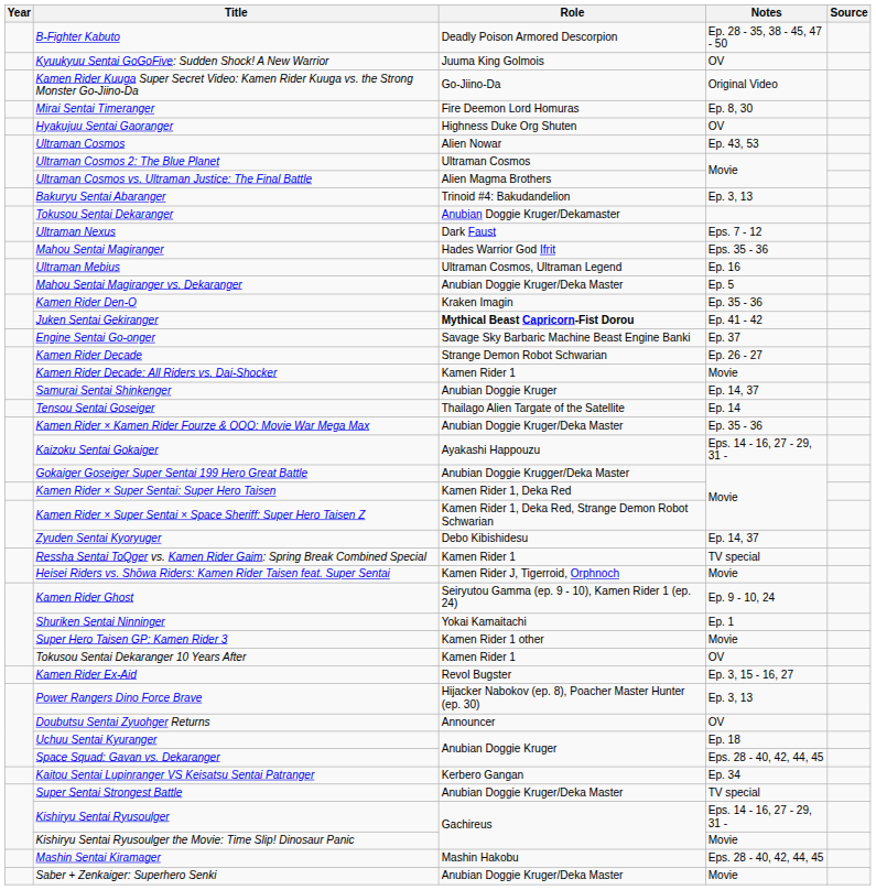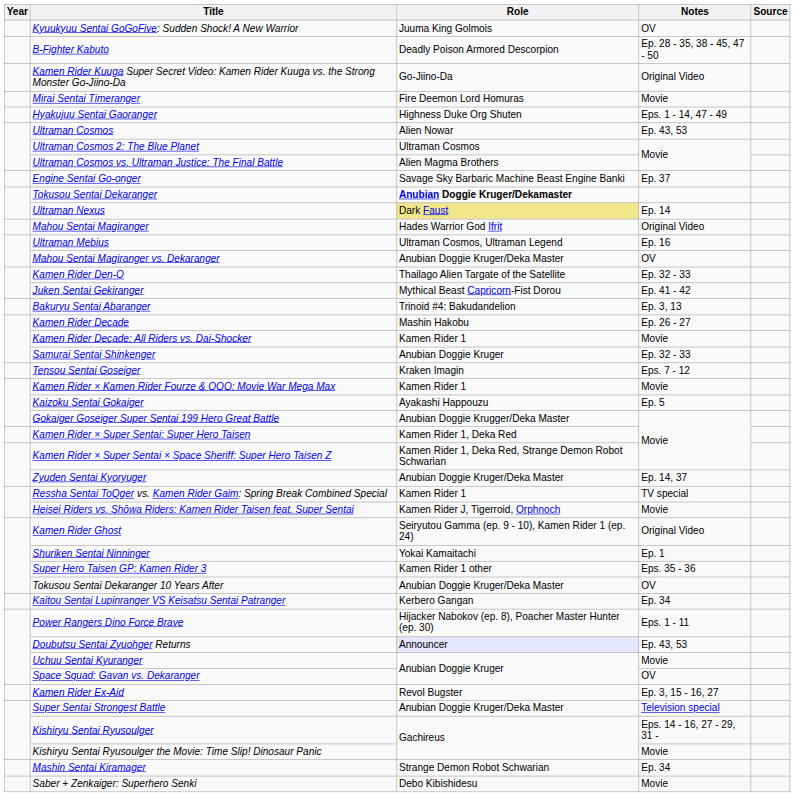 <table class="wikitable sortable plainrowheaders">
 <tr>
 <th>Year</th>
 <th>Title</th>
 <th>Role</th>
 <th class="unsortable">Notes</th>
 <th class="unsortable">Source</th>
 </tr>
 <tr>
 <td></td>
-<td><em><a href='#'>B-Fighter Kabuto</a></em></td>
-<td>Deadly Poison Armored Descorpion</td>
-<td>Ep. 28 - 35, 38 - 45, 47 - 50</td>
+<td><em><a href='#'>Kyuukyuu Sentai GoGoFive</a>: Sudden Shock! A New Warrior</em></td>
+<td>Juuma King Golmois</td>
+<td>OV</td>
 <td></td>
 </tr>
 <tr>
 <td></td>
-<td><em><a href='#'>Kyuukyuu Sentai GoGoFive</a>: Sudden Shock! A New Warrior</em></td>
-<td>Juuma King Golmois</td>
-<td>OV</td>
+<td><em><a href='#'>B-Fighter Kabuto</a></em></td>
+<td>Deadly Poison Armored Descorpion</td>
+<td>Ep. 28 - 35, 38 - 45, 47 - 50</td>
 <td></td>
 </tr>
 <tr>
 <td></td>
 <td><em><a href='#'>Kamen Rider Kuuga</a> Super Secret Video: Kamen Rider Kuuga vs. the Strong Monster Go-Jiino-Da</em></td>
 <td>Go-Jiino-Da</td>
 <td>Original Video</td>
 <td></td>
 </tr>
 <tr>
 <td></td>
 <td><em><a href='#'>Mirai Sentai Timeranger</a></em></td>
 <td>Fire Deemon Lord Homuras</td>
-<td>Ep. 8, 30</td>
+<td>Movie</td>
 <td></td>
 </tr>
 <tr>
 <td></td>
 <td><em><a href='#'>Hyakujuu Sentai Gaoranger</a></em></td>
 <td>Highness Duke Org Shuten</td>
-<td>OV</td>
+<td>Eps. 1 - 14, 47 - 49</td>
 <td></td>
 </tr>
 <tr>
 <td rowspan="3"></td>
 <td><em><a href='#'>Ultraman Cosmos</a></em></td>
 <td>Alien Nowar</td>
 <td>Ep. 43, 53</td>
 <td></td>
 </tr>
 <tr>
 <td><em><a href='#'>Ultraman Cosmos 2: The Blue Planet</a></em></td>
 <td>Ultraman Cosmos</td>
 <td rowspan="2">Movie</td>
 <td></td>
 </tr>
 <tr>
 <td><em><a href='#'>Ultraman Cosmos vs. Ultraman Justice: The Final Battle</a></em></td>
 <td>Alien Magma Brothers</td>
 <td></td>
 </tr>
 <tr>
 <td></td>
-<td><em><a href='#'>Bakuryu Sentai Abaranger</a></em></td>
-<td>Trinoid #4: Bakudandelion</td>
-<td>Ep. 3, 13</td>
+<td><em><a href='#'>Engine Sentai Go-onger</a></em></td>
+<td>Savage Sky Barbaric Machine Beast Engine Banki</td>
+<td>Ep. 37</td>
 <td></td>
 </tr>
 <tr>
 <td rowspan="2"></td>
 <td><em><a href='#'>Tokusou Sentai Dekaranger</a></em></td>
-<td><a href='#'>Anubian</a> Doggie Kruger/Dekamaster</td>
+<td><strong><a href='#'>Anubian</a> Doggie Kruger/Dekamaster</strong></td>
 <td></td>
 <td></td>
 </tr>
 <tr>
 <td><em><a href='#'>Ultraman Nexus</a></em></td>
-<td>Dark <a href='#'>Faust</a></td>
-<td>Eps. 7 - 12</td>
+<td style="background: khaki;">Dark <a href='#'>Faust</a></td>
+<td>Ep. 14</td>
 <td></td>
 </tr>
 <tr>
 <td></td>
 <td><em><a href='#'>Mahou Sentai Magiranger</a></em></td>
 <td>Hades Warrior God <a href='#'>Ifrit</a></td>
-<td>Eps. 35 - 36</td>
+<td>Original Video</td>
 <td></td>
 </tr>
 <tr>
 <td rowspan="2"></td>
 <td><em><a href='#'>Ultraman Mebius</a></em></td>
 <td>Ultraman Cosmos, Ultraman Legend</td>
 <td>Ep. 16</td>
 <td></td>
 </tr>
 <tr>
 <td><em><a href='#'>Mahou Sentai Magiranger vs. Dekaranger</a></em></td>
 <td>Anubian Doggie Kruger/Deka Master</td>
-<td>Ep. 5</td>
+<td>OV</td>
 <td></td>
 </tr>
 <tr>
 <td rowspan="2"></td>
 <td><em><a href='#'>Kamen Rider Den-O</a></em></td>
-<td>Kraken Imagin</td>
-<td>Ep. 35 - 36</td>
+<td>Thailago Alien Targate of the Satellite</td>
+<td>Ep. 32 - 33</td>
 <td></td>
 </tr>
 <tr>
 <td><em><a href='#'>Juken Sentai Gekiranger</a></em></td>
-<td><strong>Mythical Beast <a href='#'>Capricorn</a>-Fist Dorou</strong></td>
+<td>Mythical Beast <a href='#'>Capricorn</a>-Fist Dorou</td>
 <td>Ep. 41 - 42</td>
 <td></td>
 </tr>
 <tr>
 <td></td>
-<td><em><a href='#'>Engine Sentai Go-onger</a></em></td>
-<td>Savage Sky Barbaric Machine Beast Engine Banki</td>
-<td>Ep. 37</td>
+<td><em><a href='#'>Bakuryu Sentai Abaranger</a></em></td>
+<td>Trinoid #4: Bakudandelion</td>
+<td>Ep. 3, 13</td>
 <td></td>
 </tr>
 <tr>
 <td rowspan="3"></td>
 <td><em><a href='#'>Kamen Rider Decade</a></em></td>
-<td>Strange Demon Robot Schwarian</td>
+<td>Mashin Hakobu</td>
 <td>Ep. 26 - 27</td>
 <td></td>
 </tr>
 <tr>
 <td><em><a href='#'>Kamen Rider Decade: All Riders vs. Dai-Shocker</a></em></td>
 <td>Kamen Rider 1</td>
 <td>Movie</td>
 <td></td>
 </tr>
 <tr>
 <td><em><a href='#'>Samurai Sentai Shinkenger</a></em></td>
 <td>Anubian Doggie Kruger</td>
-<td>Ep. 14, 37</td>
+<td>Ep. 32 - 33</td>
 <td></td>
 </tr>
 <tr>
 <td></td>
 <td><em><a href='#'>Tensou Sentai Goseiger</a></em></td>
-<td>Thailago Alien Targate of the Satellite</td>
-<td>Ep. 14</td>
+<td>Kraken Imagin</td>
+<td>Eps. 7 - 12</td>
 <td></td>
 </tr>
 <tr>
 <td rowspan="3"></td>
 <td><em><a href='#'>Kamen Rider × Kamen Rider Fourze & OOO: Movie War Mega Max</a></em></td>
-<td>Anubian Doggie Kruger/Deka Master</td>
-<td>Ep. 35 - 36</td>
+<td>Kamen Rider 1</td>
+<td>Movie</td>
 <td></td>
 </tr>
 <tr>
 <td><em><a href='#'>Kaizoku Sentai Gokaiger</a></em></td>
 <td>Ayakashi Happouzu</td>
-<td>Eps. 14 - 16, 27 - 29, 31 -</td>
+<td>Ep. 5</td>
 <td></td>
 </tr>
 <tr>
 <td><em><a href='#'>Gokaiger Goseiger Super Sentai 199 Hero Great Battle</a></em></td>
 <td>Anubian Doggie Krugger/Deka Master</td>
 <td rowspan="3">Movie</td>
 <td></td>
 </tr>
 <tr>
 <td></td>
 <td><em><a href='#'>Kamen Rider × Super Sentai: Super Hero Taisen</a></em></td>
 <td>Kamen Rider 1, Deka Red</td>
 <td></td>
 </tr>
 <tr>
 <td rowspan="2"></td>
 <td><em><a href='#'>Kamen Rider × Super Sentai × Space Sheriff: Super Hero Taisen Z</a></em></td>
 <td>Kamen Rider 1, Deka Red, Strange Demon Robot Schwarian</td>
 <td></td>
 </tr>
 <tr>
 <td><em><a href='#'>Zyuden Sentai Kyoryuger</a></em></td>
-<td>Debo Kibishidesu</td>
+<td>Anubian Doggie Kruger/Deka Master</td>
 <td>Ep. 14, 37</td>
 <td></td>
 </tr>
 <tr>
 <td rowspan="2"></td>
 <td><em><a href='#'>Ressha Sentai ToQger</a> vs. <a href='#'>Kamen Rider Gaim</a>: Spring Break Combined Special</em></td>
 <td>Kamen Rider 1</td>
 <td>TV special</td>
 <td></td>
 </tr>
 <tr>
 <td><em><a href='#'>Heisei Riders vs. Shōwa Riders: Kamen Rider Taisen feat. Super Sentai</a></em></td>
 <td>Kamen Rider J, Tigerroid, <a href='#'>Orphnoch</a></td>
 <td>Movie</td>
 <td></td>
 </tr>
 <tr>
 <td rowspan="4"></td>
 <td><em><a href='#'>Kamen Rider Ghost</a></em></td>
 <td>Seiryutou Gamma (ep. 9 - 10), Kamen Rider 1 (ep. 24)</td>
-<td>Ep. 9 - 10, 24</td>
+<td>Original Video</td>
 <td></td>
 </tr>
 <tr>
 <td><em><a href='#'>Shuriken Sentai Ninninger</a></em></td>
 <td>Yokai Kamaitachi</td>
 <td>Ep. 1</td>
 <td></td>
 </tr>
 <tr>
 <td><em><a href='#'>Super Hero Taisen GP: Kamen Rider 3</a></em></td>
 <td>Kamen Rider 1 other</td>
+<td>Eps. 35 - 36</td>
+<td></td>
+</tr>
+<tr>
+<td><em>Tokusou Sentai Dekaranger 10 Years After</em></td>
+<td>Anubian Doggie Kruger/Deka Master</td>
+<td>OV</td>
+<td></td>
+</tr>
+<tr>
+<td></td>
+<td><em><a href='#'>Kaitou Sentai Lupinranger VS Keisatsu Sentai Patranger</a></em></td>
+<td>Kerbero Gangan</td>
+<td>Ep. 34</td>
+<td></td>
+</tr>
+<tr>
+<td rowspan="4"></td>
+<td><em><a href='#'>Power Rangers Dino Force Brave</a></em></td>
+<td>Hijacker Nabokov (ep. 8), Poacher Master Hunter (ep. 30)</td>
+<td>Eps. 1 - 11</td>
+<td></td>
+</tr>
+<tr>
+<td><em><a href='#'>Doubutsu Sentai Zyuohger</a> Returns</em></td>
+<td style="background: lavender;">Announcer</td>
+<td>Ep. 43, 53</td>
+<td></td>
+</tr>
+<tr>
+<td><em><a href='#'>Uchuu Sentai Kyuranger</a></em></td>
+<td rowspan="2">Anubian Doggie Kruger</td>
 <td>Movie</td>
 <td></td>
 </tr>
 <tr>
-<td><em>Tokusou Sentai Dekaranger 10 Years After</em></td>
-<td>Kamen Rider 1</td>
+<td><em><a href='#'>Space Squad: Gavan vs. Dekaranger</a></em></td>
 <td>OV</td>
 <td></td>
 </tr>
 <tr>
 <td></td>
 <td><em><a href='#'>Kamen Rider Ex-Aid</a></em></td>
 <td>Revol Bugster</td>
 <td>Ep. 3, 15 - 16, 27</td>
 <td></td>
 </tr>
 <tr>
-<td rowspan="4"></td>
-<td><em><a href='#'>Power Rangers Dino Force Brave</a></em></td>
-<td>Hijacker Nabokov (ep. 8), Poacher Master Hunter (ep. 30)</td>
-<td>Ep. 3, 13</td>
-<td></td>
-</tr>
-<tr>
-<td><em><a href='#'>Doubutsu Sentai Zyuohger</a> Returns</em></td>
-<td>Announcer</td>
-<td>OV</td>
-<td></td>
-</tr>
-<tr>
-<td><em><a href='#'>Uchuu Sentai Kyuranger</a></em></td>
-<td rowspan="2">Anubian Doggie Kruger</td>
-<td>Ep. 18</td>
-<td></td>
-</tr>
-<tr>
-<td><em><a href='#'>Space Squad: Gavan vs. Dekaranger</a></em></td>
-<td>Eps. 28 - 40, 42, 44, 45</td>
-<td></td>
-</tr>
-<tr>
-<td></td>
-<td><em><a href='#'>Kaitou Sentai Lupinranger VS Keisatsu Sentai Patranger</a></em></td>
-<td>Kerbero Gangan</td>
-<td>Ep. 34</td>
-<td></td>
-</tr>
-<tr>
 <td rowspan="3"></td>
 <td><em><a href='#'>Super Sentai Strongest Battle</a></em></td>
 <td>Anubian Doggie Kruger/Deka Master</td>
-<td>TV special</td>
+<td><a href='#'>Television special</a></td>
 <td></td>
 </tr>
 <tr>
 <td><em><a href='#'>Kishiryu Sentai Ryusoulger</a></em></td>
 <td rowspan="2">Gachireus</td>
 <td>Eps. 14 - 16, 27 - 29, 31 -</td>
 <td></td>
 </tr>
 <tr>
 <td><em>Kishiryu Sentai Ryusoulger the Movie: Time Slip! Dinosaur Panic</em></td>
 <td>Movie</td>
 <td></td>
 </tr>
 <tr>
 <td></td>
 <td><em><a href='#'>Mashin Sentai Kiramager</a></em></td>
-<td>Mashin Hakobu</td>
-<td>Eps. 28 - 40, 42, 44, 45</td>
+<td>Strange Demon Robot Schwarian</td>
+<td>Ep. 34</td>
 <td></td>
 </tr>
 <tr>
 <td></td>
 <td><em>Saber + Zenkaiger: Superhero Senki</em></td>
-<td>Anubian Doggie Kruger/Deka Master</td>
+<td>Debo Kibishidesu</td>
 <td>Movie</td>
 <td></td>
 </tr>
 </table>
